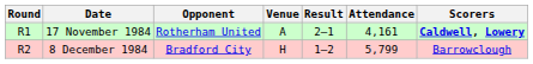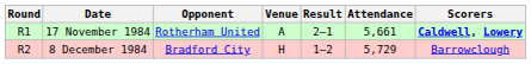 <table class="wikitable" style="font-size:100%; text-align:center">
 <tr>
 <th>Round</th>
 <th>Date</th>
 <th>Opponent</th>
 <th>Venue</th>
 <th>Result</th>
 <th>Attendance</th>
 <th>Scorers</th>
 </tr>
 <tr style="background-color: #CCFFCC;">
 <td>R1</td>
 <td>17 November 1984</td>
 <td><a href='#'>Rotherham United</a></td>
 <td>A</td>
 <td>2–1</td>
-<td>4,161</td>
+<td>5,661</td>
 <td><strong><a href='#'>Caldwell</a>, <a href='#'>Lowery</a></strong></td>
 </tr>
 <tr style="background-color: #FFCCCC;">
 <td>R2</td>
 <td>8 December 1984</td>
 <td><a href='#'>Bradford City</a></td>
 <td>H</td>
 <td>1–2</td>
-<td>5,799</td>
+<td>5,729</td>
 <td><a href='#'>Barrowclough</a></td>
 </tr>
 </table>
